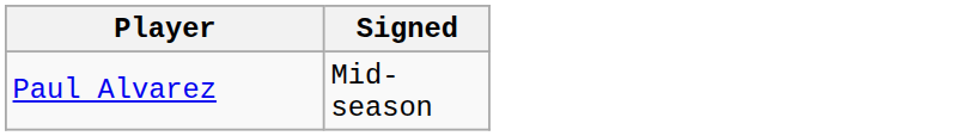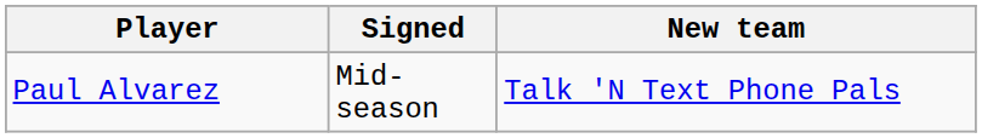 <table class="wikitable sortable sortable">
 <tr>
 <th style="width:140px"><strong>Player</strong></th>
 <th style="width:70px"><strong>Signed</strong></th>
+<th style="width:210px"><strong>New team</strong></th>
 </tr>
 <tr>
 <td><a href='#'>Paul Alvarez</a></td>
 <td>Mid-season</td>
+<td><a href='#'>Talk 'N Text Phone Pals</a></td>
 </tr>
 </table>
